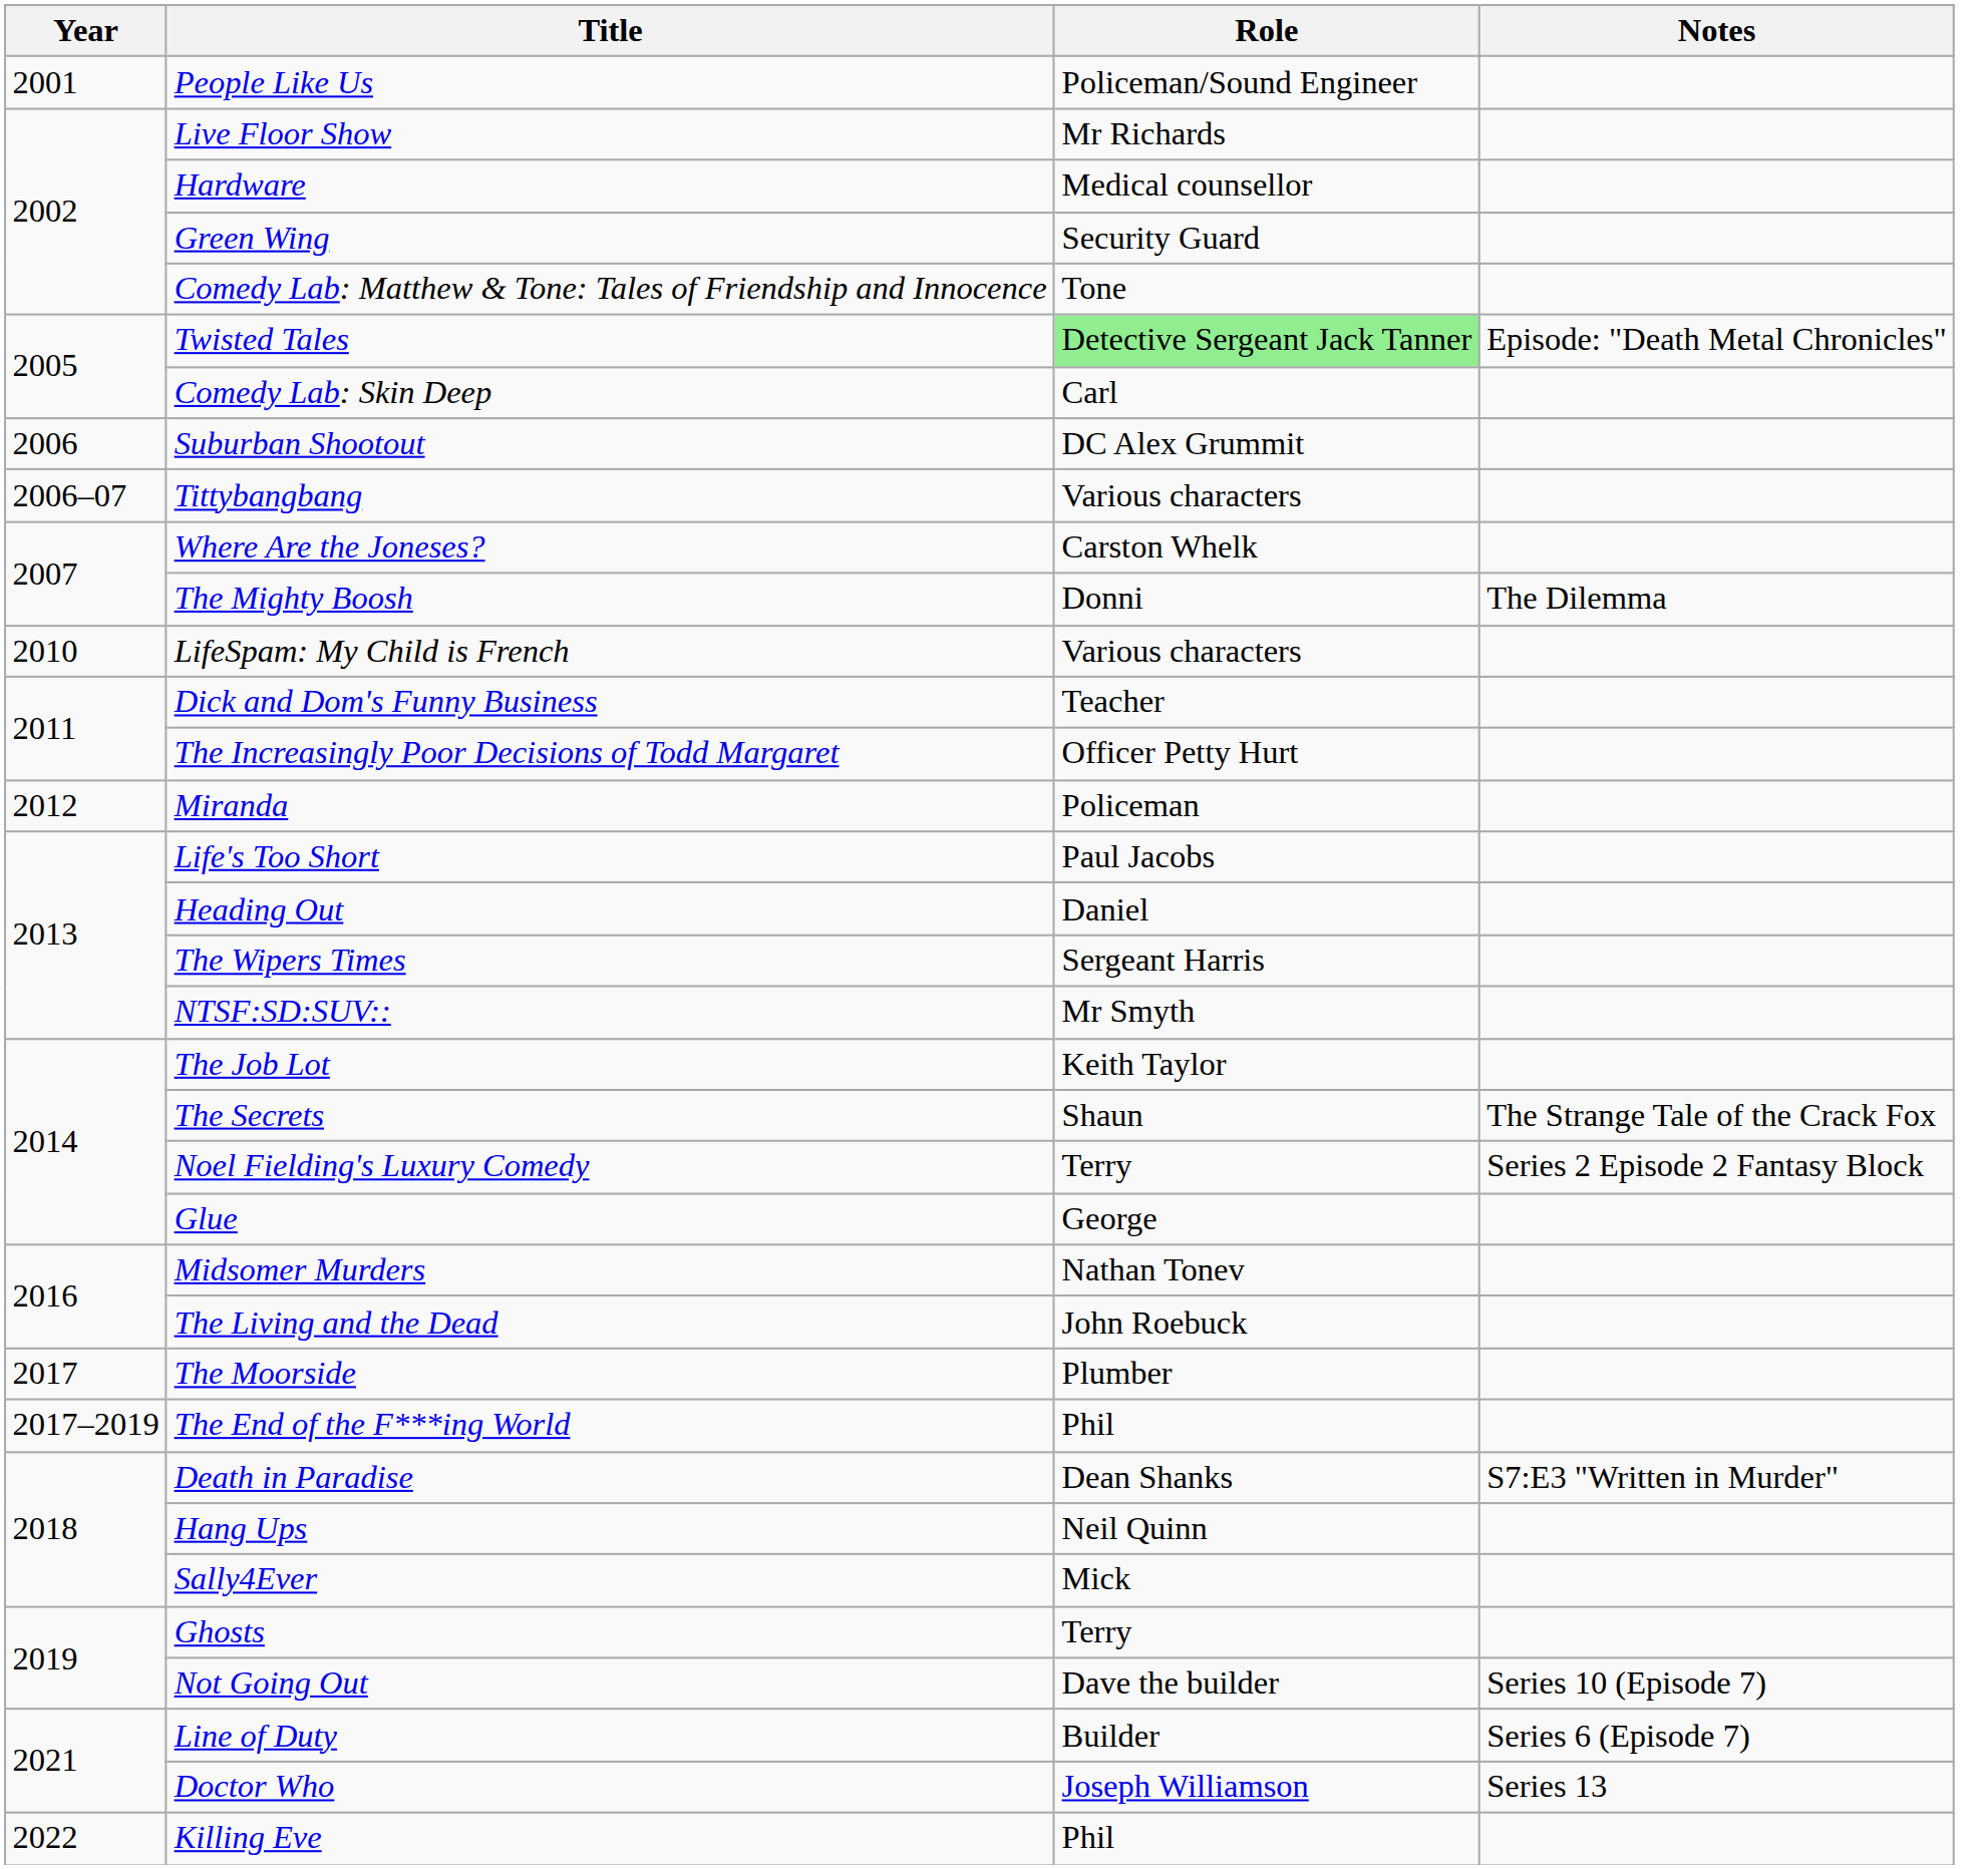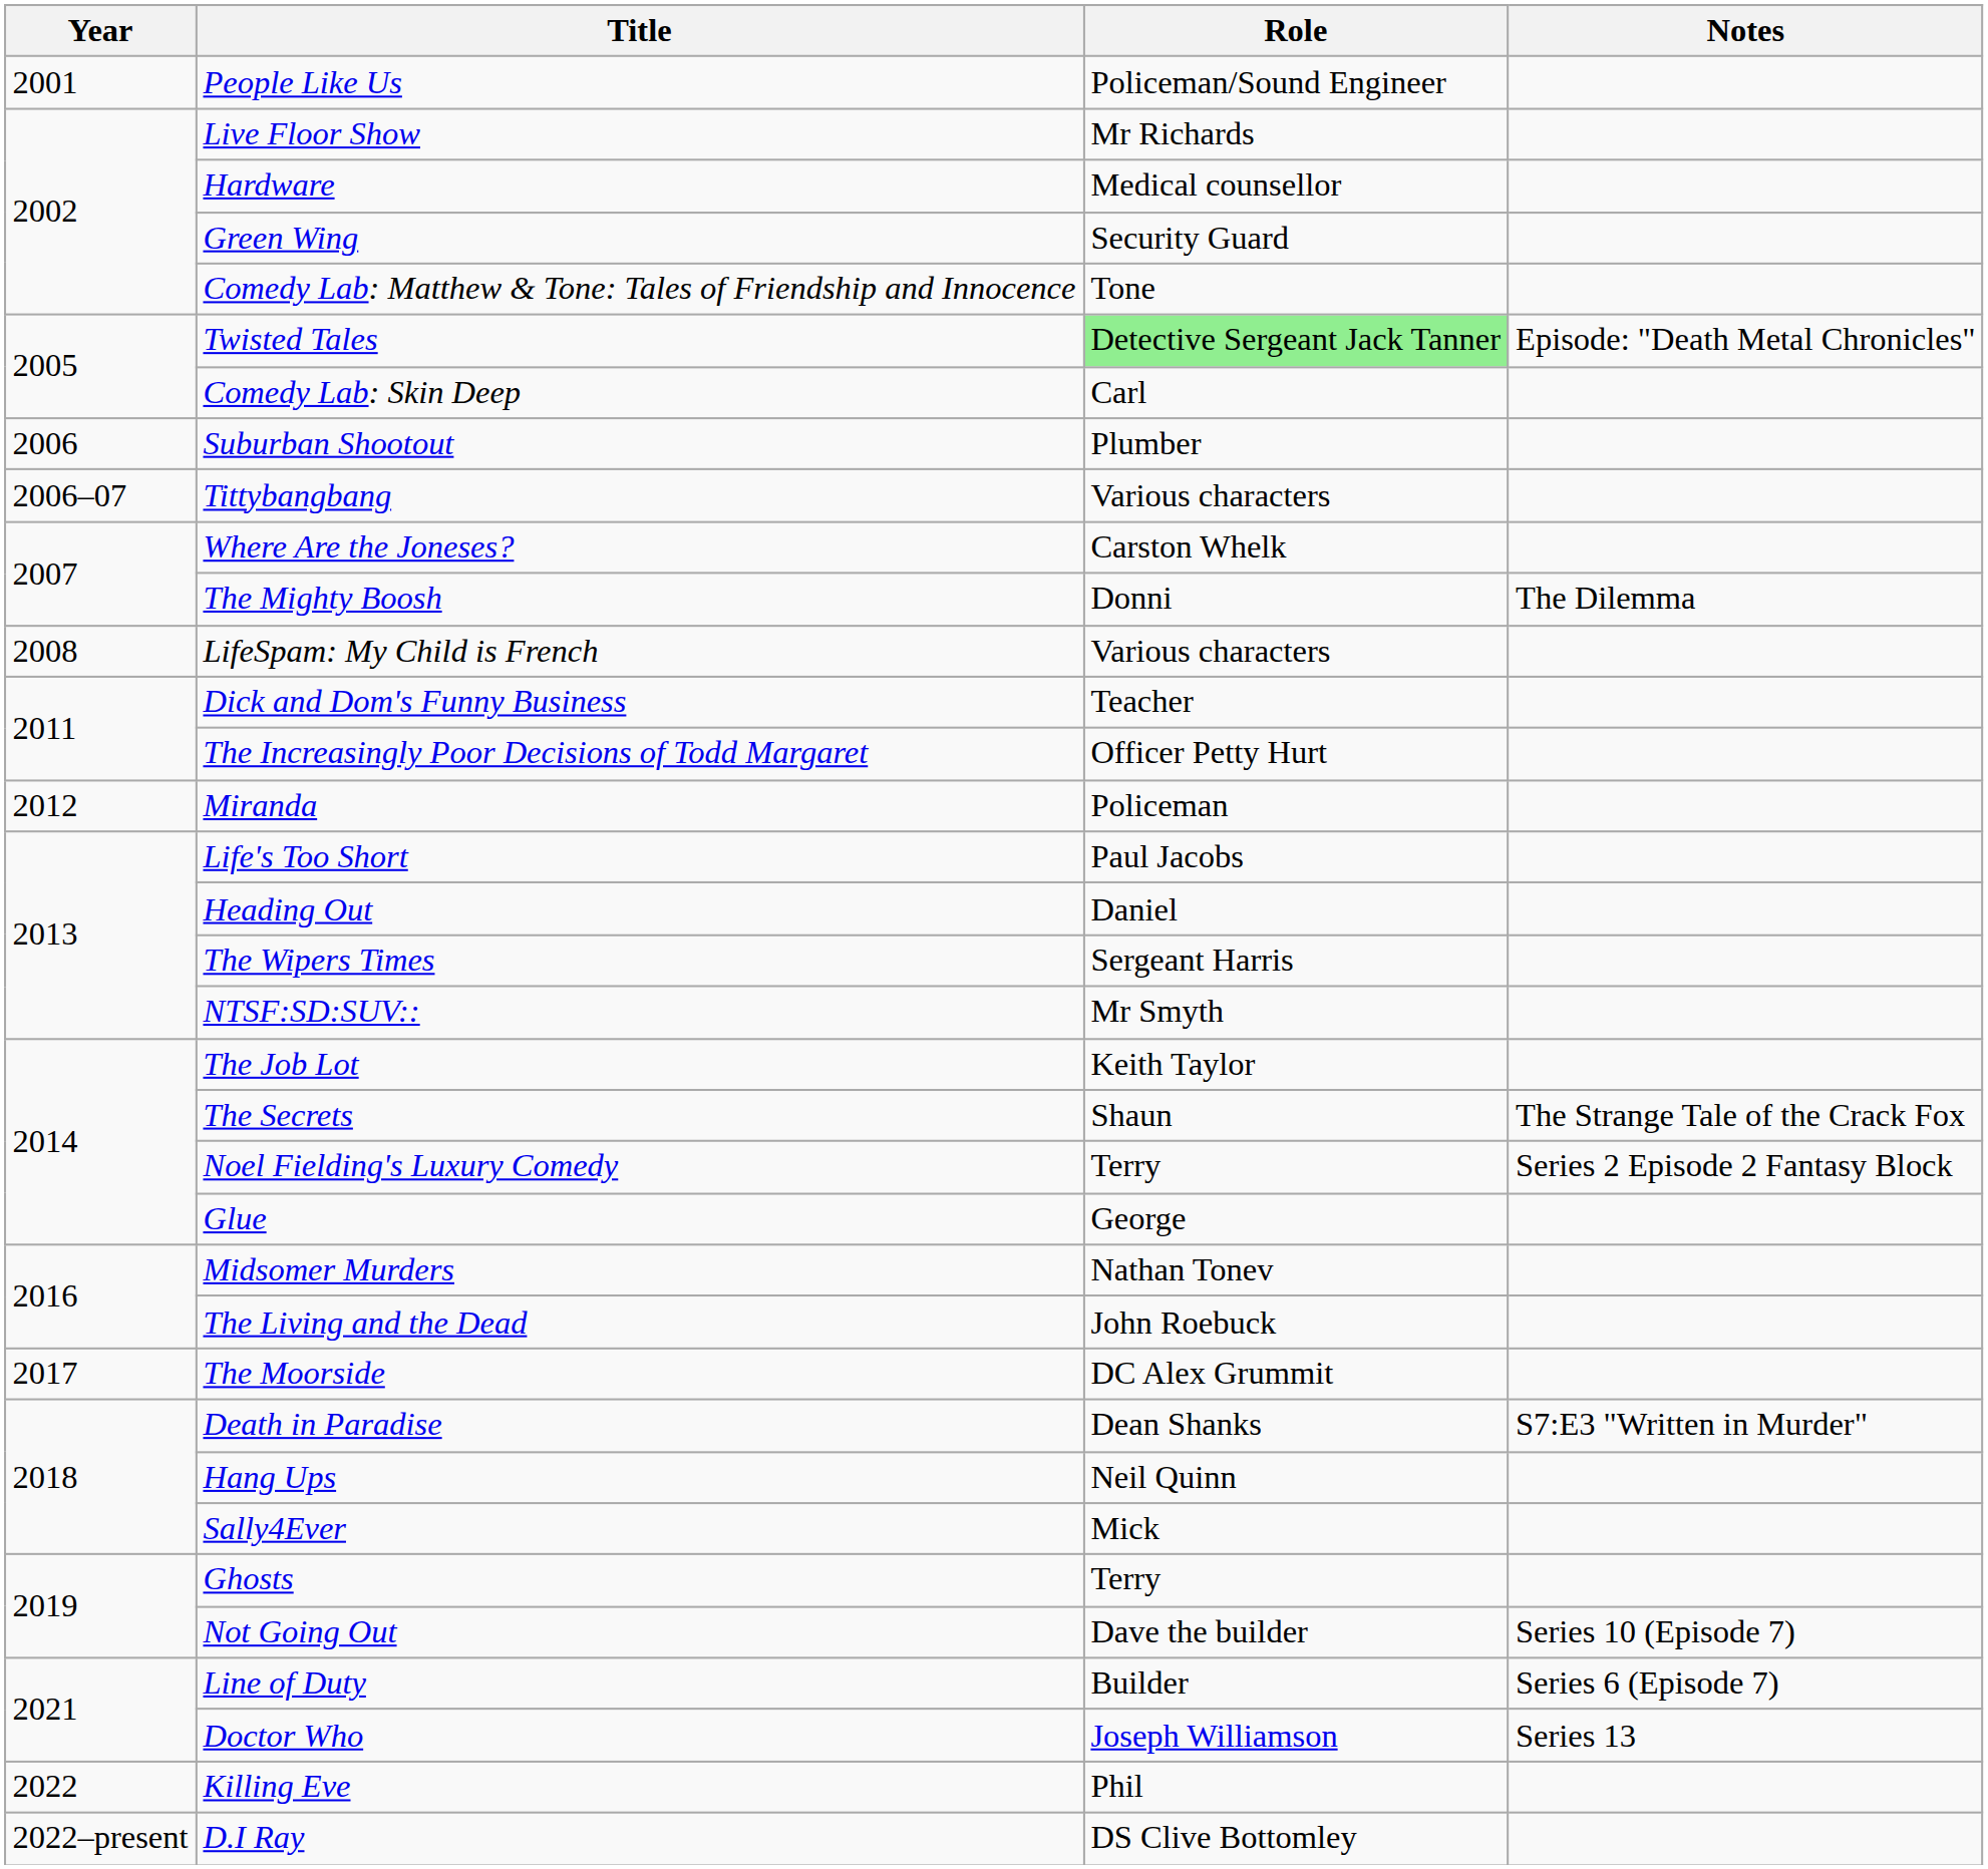 <table class="wikitable sortable">
 <tr>
 <th>Year</th>
 <th>Title</th>
 <th>Role</th>
 <th>Notes</th>
 </tr>
 <tr>
 <td>2001</td>
 <td><em><a href='#'>People Like Us</a></em></td>
 <td>Policeman/Sound Engineer</td>
 <td></td>
 </tr>
 <tr>
 <td rowspan="4">2002</td>
 <td><em><a href='#'>Live Floor Show</a></em></td>
 <td>Mr Richards</td>
 <td></td>
 </tr>
 <tr>
 <td><em><a href='#'>Hardware</a></em></td>
 <td>Medical counsellor</td>
 <td></td>
 </tr>
 <tr>
 <td><em><a href='#'>Green Wing</a></em></td>
 <td>Security Guard</td>
 <td></td>
 </tr>
 <tr>
 <td><em><a href='#'>Comedy Lab</a>: Matthew & Tone: Tales of Friendship and Innocence</em></td>
 <td>Tone</td>
 <td></td>
 </tr>
 <tr>
 <td rowspan="2">2005</td>
 <td><em><a href='#'>Twisted Tales</a></em></td>
 <td style="background: lightgreen;">Detective Sergeant Jack Tanner</td>
 <td>Episode: "Death Metal Chronicles"</td>
 </tr>
 <tr>
 <td><em><a href='#'>Comedy Lab</a>: Skin Deep</em></td>
 <td>Carl</td>
 <td></td>
 </tr>
 <tr>
 <td>2006</td>
 <td><em><a href='#'>Suburban Shootout</a></em></td>
-<td>DC Alex Grummit</td>
+<td>Plumber</td>
 <td></td>
 </tr>
 <tr>
 <td>2006–07</td>
 <td><em><a href='#'>Tittybangbang</a></em></td>
 <td>Various characters</td>
 <td></td>
 </tr>
 <tr>
 <td rowspan="2">2007</td>
 <td><em><a href='#'>Where Are the Joneses?</a></em></td>
 <td>Carston Whelk</td>
 <td></td>
 </tr>
 <tr>
 <td><em><a href='#'>The Mighty Boosh</a></em></td>
 <td>Donni</td>
 <td>The Dilemma</td>
 </tr>
 <tr>
-<td>2010</td>
+<td>2008</td>
 <td><em>LifeSpam: My Child is French</em></td>
 <td>Various characters</td>
 <td></td>
 </tr>
 <tr>
 <td rowspan="2">2011</td>
 <td><em><a href='#'>Dick and Dom's Funny Business</a></em></td>
 <td>Teacher</td>
 <td></td>
 </tr>
 <tr>
 <td><em><a href='#'>The Increasingly Poor Decisions of Todd Margaret</a></em></td>
 <td>Officer Petty Hurt</td>
 <td></td>
 </tr>
 <tr>
 <td>2012</td>
 <td><em><a href='#'>Miranda</a></em></td>
 <td>Policeman</td>
 <td></td>
 </tr>
 <tr>
 <td rowspan="4">2013</td>
 <td><em><a href='#'>Life's Too Short</a></em></td>
 <td>Paul Jacobs</td>
 <td></td>
 </tr>
 <tr>
 <td><em><a href='#'>Heading Out</a></em></td>
 <td>Daniel</td>
 <td></td>
 </tr>
 <tr>
 <td><em><a href='#'>The Wipers Times</a></em></td>
 <td>Sergeant Harris</td>
 <td></td>
 </tr>
 <tr>
 <td><em><a href='#'>NTSF:SD:SUV::</a></em></td>
 <td>Mr Smyth</td>
 <td></td>
 </tr>
 <tr>
 <td rowspan="4">2014</td>
 <td><em><a href='#'>The Job Lot</a></em></td>
 <td>Keith Taylor</td>
 <td></td>
 </tr>
 <tr>
 <td><em><a href='#'>The Secrets</a></em></td>
 <td>Shaun</td>
 <td>The Strange Tale of the Crack Fox</td>
 </tr>
 <tr>
 <td><em><a href='#'>Noel Fielding's Luxury Comedy</a></em></td>
 <td>Terry</td>
 <td>Series 2 Episode 2 Fantasy Block</td>
 </tr>
 <tr>
 <td><em><a href='#'>Glue</a></em></td>
 <td>George</td>
 <td></td>
 </tr>
 <tr>
 <td rowspan="2">2016</td>
 <td><em><a href='#'>Midsomer Murders</a></em></td>
 <td>Nathan Tonev</td>
 <td></td>
 </tr>
 <tr>
 <td><em><a href='#'>The Living and the Dead</a></em></td>
 <td>John Roebuck</td>
 <td></td>
 </tr>
 <tr>
 <td>2017</td>
 <td><em><a href='#'>The Moorside</a></em></td>
-<td>Plumber</td>
-<td></td>
-</tr>
-<tr>
-<td>2017–2019</td>
-<td><em><a href='#'>The End of the F***ing World</a></em></td>
-<td>Phil</td>
+<td>DC Alex Grummit</td>
 <td></td>
 </tr>
 <tr>
 <td rowspan="3">2018</td>
 <td><em><a href='#'>Death in Paradise</a></em></td>
 <td>Dean Shanks</td>
 <td>S7:E3 "Written in Murder"</td>
 </tr>
 <tr>
 <td><em><a href='#'>Hang Ups</a></em></td>
 <td>Neil Quinn</td>
 <td></td>
 </tr>
 <tr>
 <td><em><a href='#'>Sally4Ever</a></em></td>
 <td>Mick</td>
 <td></td>
 </tr>
 <tr>
 <td rowspan="2">2019</td>
 <td><em><a href='#'>Ghosts</a></em></td>
 <td>Terry</td>
 <td></td>
 </tr>
 <tr>
 <td><em><a href='#'>Not Going Out</a></em></td>
 <td>Dave the builder</td>
 <td>Series 10 (Episode 7)</td>
 </tr>
 <tr>
 <td rowspan="2">2021</td>
 <td><em><a href='#'>Line of Duty</a></em></td>
 <td>Builder</td>
 <td>Series 6 (Episode 7)</td>
 </tr>
 <tr>
 <td><em><a href='#'>Doctor Who</a></em></td>
 <td><a href='#'>Joseph Williamson</a></td>
 <td>Series 13</td>
 </tr>
 <tr>
 <td>2022</td>
 <td><em><a href='#'>Killing Eve</a></em></td>
 <td>Phil</td>
 <td></td>
 </tr>
+<tr>
+<td>2022–present</td>
+<td><em><a href='#'>D.I Ray</a></em></td>
+<td>DS Clive Bottomley</td>
+<td></td>
+</tr>
 </table>
